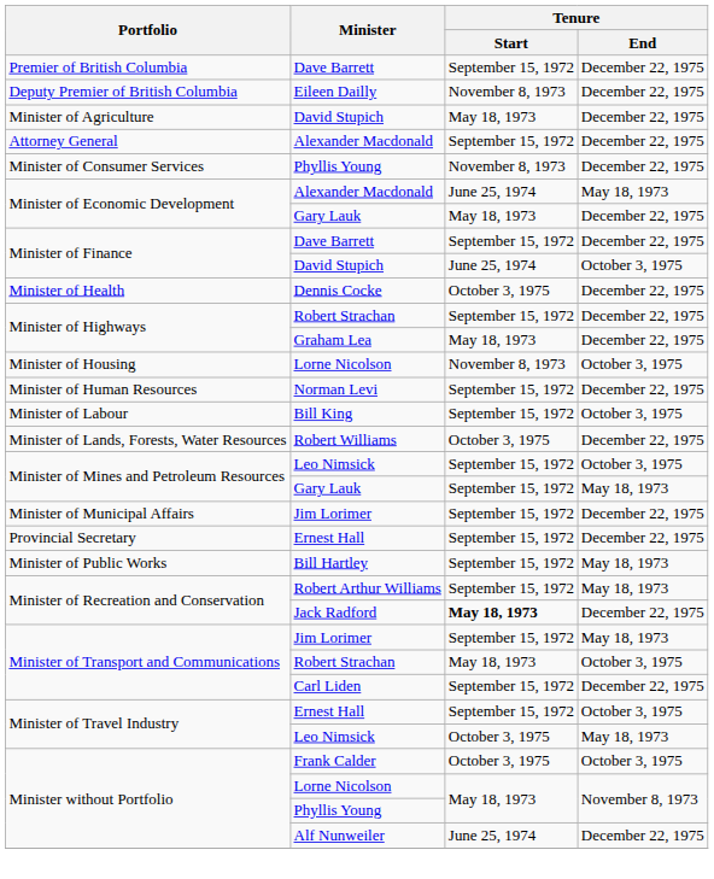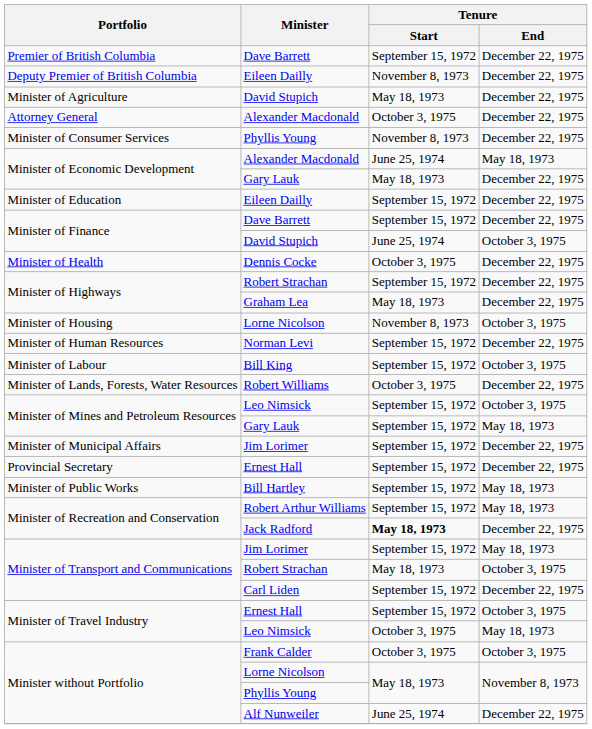 <table class="wikitable">
 <tr>
 <th colspan="1" rowspan="2">Portfolio</th>
 <th rowspan="2">Minister</th>
 <th colspan="2">Tenure</th>
 </tr>
 <tr>
 <th>Start</th>
 <th>End</th>
 </tr>
 <tr>
 <td><a href='#'>Premier of British Columbia</a></td>
 <td><a href='#'>Dave Barrett</a></td>
 <td>September 15, 1972</td>
 <td>December 22, 1975</td>
 </tr>
 <tr>
 <td><a href='#'>Deputy Premier of British Columbia</a></td>
 <td><a href='#'>Eileen Dailly</a></td>
 <td>November 8, 1973</td>
 <td>December 22, 1975</td>
 </tr>
 <tr>
 <td>Minister of Agriculture</td>
 <td><a href='#'>David Stupich</a></td>
 <td>May 18, 1973</td>
 <td>December 22, 1975</td>
 </tr>
 <tr>
 <td><a href='#'>Attorney General</a></td>
 <td><a href='#'>Alexander Macdonald</a></td>
-<td>September 15, 1972</td>
+<td>October 3, 1975</td>
 <td>December 22, 1975</td>
 </tr>
 <tr>
 <td>Minister of Consumer Services</td>
 <td><a href='#'>Phyllis Young</a></td>
 <td>November 8, 1973</td>
 <td>December 22, 1975</td>
 </tr>
 <tr>
 <td rowspan="2">Minister of Economic Development</td>
 <td><a href='#'>Alexander Macdonald</a></td>
 <td>June 25, 1974</td>
 <td>May 18, 1973</td>
 </tr>
 <tr>
 <td><a href='#'>Gary Lauk</a></td>
 <td>May 18, 1973</td>
+<td>December 22, 1975</td>
+</tr>
+<tr>
+<td>Minister of Education</td>
+<td><a href='#'>Eileen Dailly</a></td>
+<td>September 15, 1972</td>
 <td>December 22, 1975</td>
 </tr>
 <tr>
 <td rowspan="2">Minister of Finance</td>
 <td><a href='#'>Dave Barrett</a></td>
 <td>September 15, 1972</td>
 <td>December 22, 1975</td>
 </tr>
 <tr>
 <td><a href='#'>David Stupich</a></td>
 <td>June 25, 1974</td>
 <td>October 3, 1975</td>
 </tr>
 <tr>
 <td><a href='#'>Minister of Health</a></td>
 <td><a href='#'>Dennis Cocke</a></td>
 <td>October 3, 1975</td>
 <td>December 22, 1975</td>
 </tr>
 <tr>
 <td rowspan="2">Minister of Highways</td>
 <td><a href='#'>Robert Strachan</a></td>
 <td>September 15, 1972</td>
 <td>December 22, 1975</td>
 </tr>
 <tr>
 <td><a href='#'>Graham Lea</a></td>
 <td>May 18, 1973</td>
 <td>December 22, 1975</td>
 </tr>
 <tr>
 <td>Minister of Housing</td>
 <td><a href='#'>Lorne Nicolson</a></td>
 <td>November 8, 1973</td>
 <td>October 3, 1975</td>
 </tr>
 <tr>
 <td>Minister of Human Resources</td>
 <td><a href='#'>Norman Levi</a></td>
 <td>September 15, 1972</td>
 <td>December 22, 1975</td>
 </tr>
 <tr>
 <td>Minister of Labour</td>
 <td><a href='#'>Bill King</a></td>
 <td>September 15, 1972</td>
 <td>October 3, 1975</td>
 </tr>
 <tr>
 <td>Minister of Lands, Forests, Water Resources</td>
 <td><a href='#'>Robert Williams</a></td>
 <td>October 3, 1975</td>
 <td>December 22, 1975</td>
 </tr>
 <tr>
 <td rowspan="2">Minister of Mines and Petroleum Resources</td>
 <td><a href='#'>Leo Nimsick</a></td>
 <td>September 15, 1972</td>
 <td>October 3, 1975</td>
 </tr>
 <tr>
 <td><a href='#'>Gary Lauk</a></td>
 <td>September 15, 1972</td>
 <td>May 18, 1973</td>
 </tr>
 <tr>
 <td>Minister of Municipal Affairs</td>
 <td><a href='#'>Jim Lorimer</a></td>
 <td>September 15, 1972</td>
 <td>December 22, 1975</td>
 </tr>
 <tr>
 <td>Provincial Secretary</td>
 <td><a href='#'>Ernest Hall</a></td>
 <td>September 15, 1972</td>
 <td>December 22, 1975</td>
 </tr>
 <tr>
 <td>Minister of Public Works</td>
 <td><a href='#'>Bill Hartley</a></td>
 <td>September 15, 1972</td>
 <td>May 18, 1973</td>
 </tr>
 <tr>
 <td rowspan="2">Minister of Recreation and Conservation</td>
 <td><a href='#'>Robert Arthur Williams</a></td>
 <td>September 15, 1972</td>
 <td>May 18, 1973</td>
 </tr>
 <tr>
 <td><a href='#'>Jack Radford</a></td>
 <td><strong>May 18, 1973</strong></td>
 <td>December 22, 1975</td>
 </tr>
 <tr>
 <td rowspan="3"><a href='#'>Minister of Transport and Communications</a></td>
 <td><a href='#'>Jim Lorimer</a></td>
 <td>September 15, 1972</td>
 <td>May 18, 1973</td>
 </tr>
 <tr>
 <td><a href='#'>Robert Strachan</a></td>
 <td>May 18, 1973</td>
 <td>October 3, 1975</td>
 </tr>
 <tr>
 <td><a href='#'>Carl Liden</a></td>
 <td>September 15, 1972</td>
 <td>December 22, 1975</td>
 </tr>
 <tr>
 <td rowspan="2">Minister of Travel Industry</td>
 <td><a href='#'>Ernest Hall</a></td>
 <td>September 15, 1972</td>
 <td>October 3, 1975</td>
 </tr>
 <tr>
 <td><a href='#'>Leo Nimsick</a></td>
 <td>October 3, 1975</td>
 <td>May 18, 1973</td>
 </tr>
 <tr>
 <td rowspan="4">Minister without Portfolio</td>
 <td><a href='#'>Frank Calder</a></td>
 <td>October 3, 1975</td>
 <td>October 3, 1975</td>
 </tr>
 <tr>
 <td><a href='#'>Lorne Nicolson</a></td>
 <td rowspan="2">May 18, 1973</td>
 <td rowspan="2">November 8, 1973</td>
 </tr>
 <tr>
 <td><a href='#'>Phyllis Young</a></td>
 </tr>
 <tr>
 <td><a href='#'>Alf Nunweiler</a></td>
 <td>June 25, 1974</td>
 <td>December 22, 1975</td>
 </tr>
 <tr>
 </tr>
 </table>
